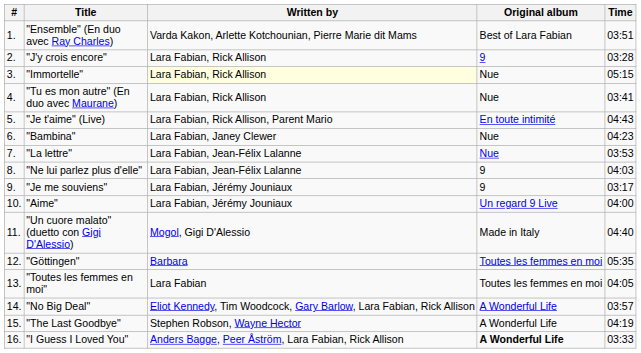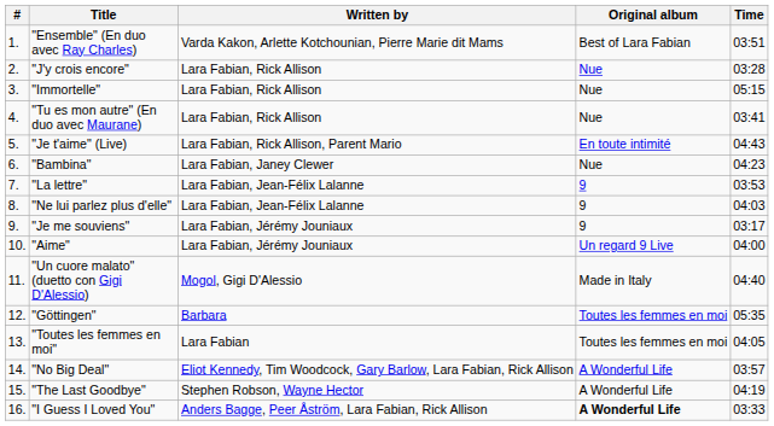 <table class="wikitable">
 <tr>
 <th>#</th>
 <th width="180">Title</th>
 <th>Written by</th>
 <th>Original album</th>
 <th>Time</th>
 </tr>
 <tr>
 <td>1.</td>
 <td>"Ensemble" (En duo avec <a href='#'>Ray Charles</a>)</td>
 <td>Varda Kakon, Arlette Kotchounian, Pierre Marie dit Mams</td>
 <td>Best of Lara Fabian</td>
 <td>03:51</td>
 </tr>
 <tr>
 <td>2.</td>
 <td>"J'y crois encore"</td>
 <td>Lara Fabian, Rick Allison</td>
-<td><a href='#'>9</a></td>
+<td><a href='#'>Nue</a></td>
 <td>03:28</td>
 </tr>
 <tr>
 <td>3.</td>
 <td>"Immortelle"</td>
-<td style="background: lightyellow;">Lara Fabian, Rick Allison</td>
+<td>Lara Fabian, Rick Allison</td>
 <td>Nue</td>
 <td>05:15</td>
 </tr>
 <tr>
 <td>4.</td>
 <td>"Tu es mon autre" (En duo avec <a href='#'>Maurane</a>)</td>
 <td>Lara Fabian, Rick Allison</td>
 <td>Nue</td>
 <td>03:41</td>
 </tr>
 <tr>
 <td>5.</td>
 <td>"Je t'aime" (Live)</td>
 <td>Lara Fabian, Rick Allison, Parent Mario</td>
 <td><a href='#'>En toute intimité</a></td>
 <td>04:43</td>
 </tr>
 <tr>
 <td>6.</td>
 <td>"Bambina"</td>
 <td>Lara Fabian, Janey Clewer</td>
 <td>Nue</td>
 <td>04:23</td>
 </tr>
 <tr>
 <td>7.</td>
 <td>"La lettre"</td>
 <td>Lara Fabian, Jean-Félix Lalanne</td>
-<td><a href='#'>Nue</a></td>
+<td><a href='#'>9</a></td>
 <td>03:53</td>
 </tr>
 <tr>
 <td>8.</td>
 <td>"Ne lui parlez plus d'elle"</td>
 <td>Lara Fabian, Jean-Félix Lalanne</td>
 <td>9</td>
 <td>04:03</td>
 </tr>
 <tr>
 <td>9.</td>
 <td>"Je me souviens"</td>
 <td>Lara Fabian, Jérémy Jouniaux</td>
 <td>9</td>
 <td>03:17</td>
 </tr>
 <tr>
 <td>10.</td>
 <td>"Aime"</td>
 <td>Lara Fabian, Jérémy Jouniaux</td>
 <td><a href='#'>Un regard 9 Live</a></td>
 <td>04:00</td>
 </tr>
 <tr>
 <td>11.</td>
 <td>"Un cuore malato" (duetto con <a href='#'>Gigi D'Alessio</a>)</td>
 <td><a href='#'>Mogol</a>, Gigi D'Alessio</td>
 <td>Made in Italy</td>
 <td>04:40</td>
 </tr>
 <tr>
 <td>12.</td>
 <td>"Göttingen"</td>
 <td><a href='#'>Barbara</a></td>
 <td><a href='#'>Toutes les femmes en moi</a></td>
 <td>05:35</td>
 </tr>
 <tr>
 <td>13.</td>
 <td>"Toutes les femmes en moi"</td>
 <td>Lara Fabian</td>
 <td>Toutes les femmes en moi</td>
 <td>04:05</td>
 </tr>
 <tr>
 <td>14.</td>
 <td>"No Big Deal"</td>
 <td><a href='#'>Eliot Kennedy</a>, Tim Woodcock, <a href='#'>Gary Barlow</a>, Lara Fabian, Rick Allison</td>
 <td><a href='#'>A Wonderful Life</a></td>
 <td>03:57</td>
 </tr>
 <tr>
 <td>15.</td>
 <td>"The Last Goodbye"</td>
 <td>Stephen Robson, <a href='#'>Wayne Hector</a></td>
 <td>A Wonderful Life</td>
 <td>04:19</td>
 </tr>
 <tr>
 <td>16.</td>
 <td>"I Guess I Loved You"</td>
 <td><a href='#'>Anders Bagge</a>, <a href='#'>Peer Åström</a>, Lara Fabian, Rick Allison</td>
 <td><strong>A Wonderful Life</strong></td>
 <td>03:33</td>
 </tr>
 </table>
